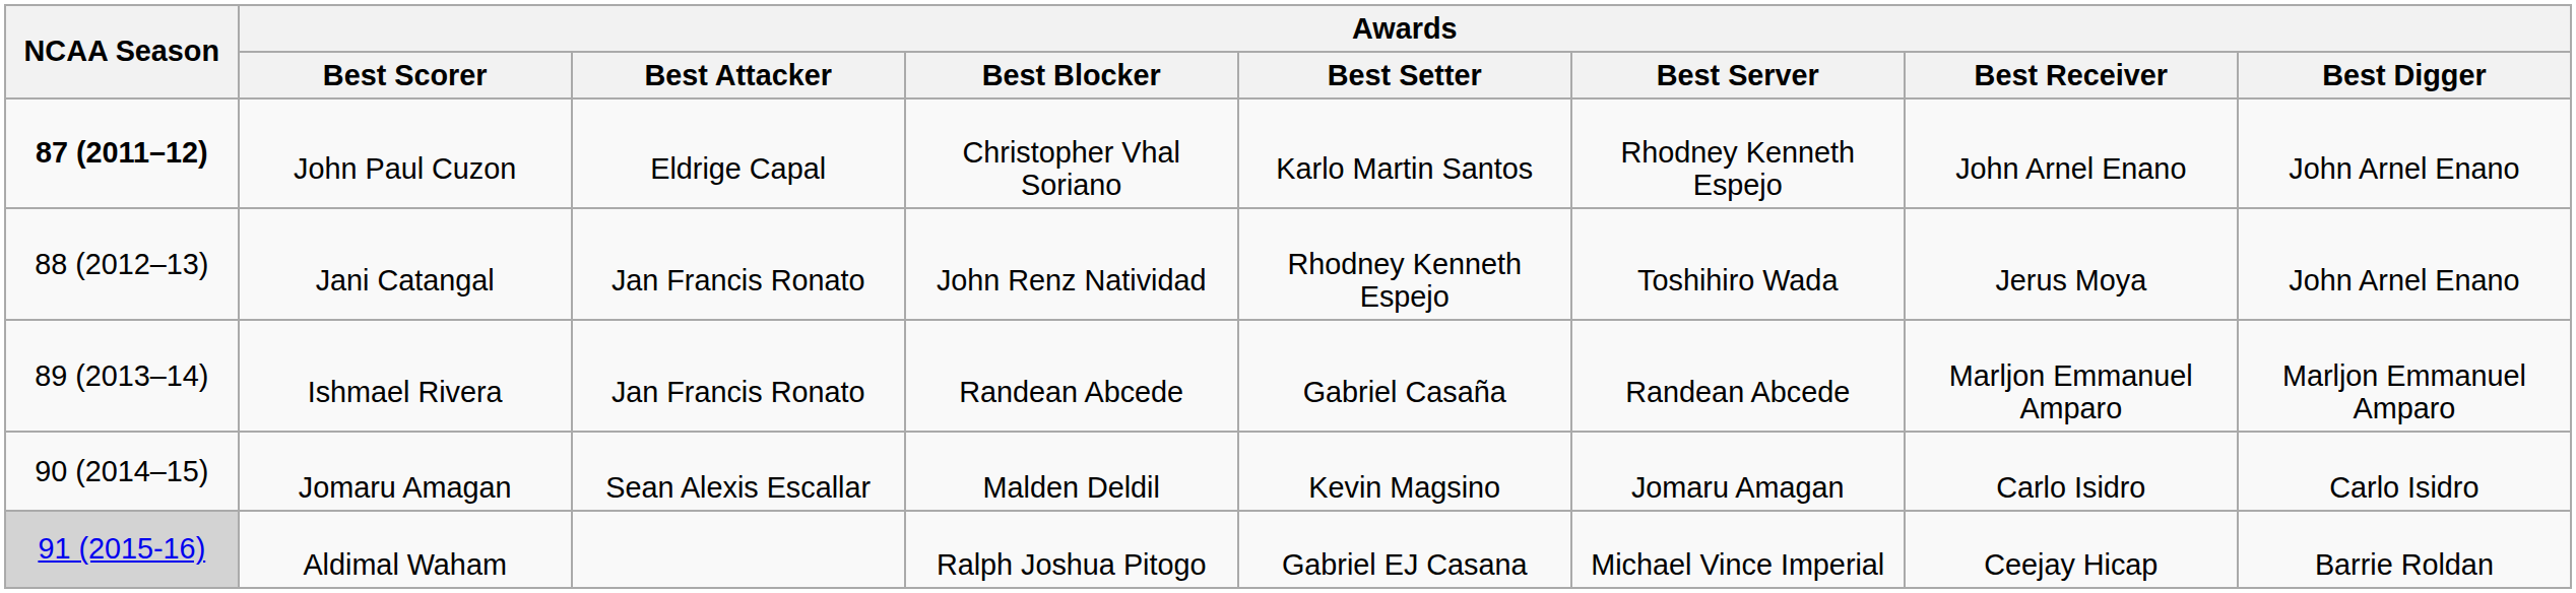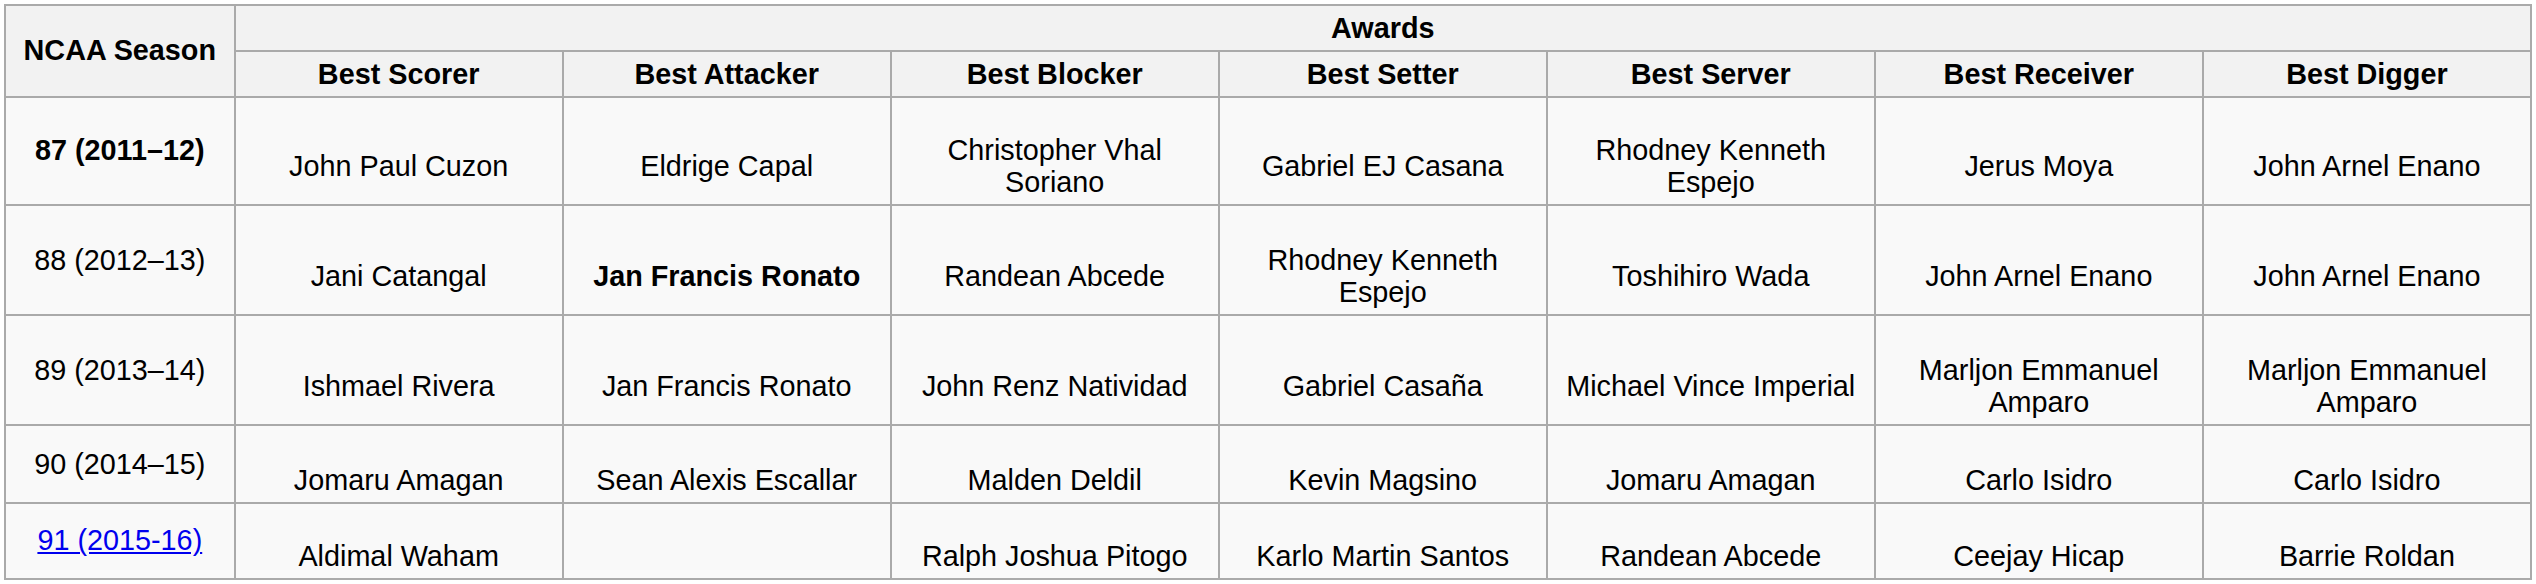 <table class="wikitable" width=100% style="font-size:90%; text-align:center;">
 <tr>
 <th width=7% rowspan=2>NCAA Season</th>
 <th colspan=10>Awards</th>
 </tr>
 <tr>
 <th width=10%>Best Scorer</th>
 <th width=10%>Best Attacker</th>
 <th width=10%>Best Blocker</th>
 <th width=10%>Best Setter</th>
 <th width=10%>Best Server</th>
 <th width=10%>Best Receiver</th>
 <th width=10%>Best Digger</th>
 </tr>
 <tr>
 <td><strong>87 (2011–12)</strong></td>
 <td><br>John Paul Cuzon</td>
 <td><br>Eldrige Capal</td>
 <td><br>Christopher Vhal Soriano</td>
-<td><br>Karlo Martin Santos</td>
+<td><br>Gabriel EJ Casana</td>
 <td><br>Rhodney Kenneth Espejo</td>
-<td><br>John Arnel Enano</td>
+<td><br>Jerus Moya</td>
 <td><br>John Arnel Enano</td>
 </tr>
 <tr>
 <td>88 (2012–13)</td>
 <td><br>Jani Catangal</td>
-<td><br>Jan Francis Ronato</td>
-<td><br>John Renz Natividad</td>
+<td><strong><br>Jan Francis Ronato</strong></td>
+<td><br>Randean Abcede</td>
 <td><br>Rhodney Kenneth Espejo</td>
 <td><br>Toshihiro Wada</td>
-<td><br>Jerus Moya</td>
+<td><br>John Arnel Enano</td>
 <td><br>John Arnel Enano</td>
 </tr>
 <tr>
 <td>89 (2013–14)</td>
 <td><br>Ishmael Rivera</td>
 <td><br>Jan Francis Ronato</td>
-<td><br>Randean Abcede</td>
+<td><br>John Renz Natividad</td>
 <td><br>Gabriel Casaña</td>
-<td><br>Randean Abcede</td>
+<td><br>Michael Vince Imperial</td>
 <td><br>Marljon Emmanuel Amparo</td>
 <td><br>Marljon Emmanuel Amparo</td>
 </tr>
 <tr>
 <td>90 (2014–15)</td>
 <td><br>Jomaru Amagan</td>
 <td><br>Sean Alexis Escallar</td>
 <td><br>Malden Deldil</td>
 <td><br>Kevin Magsino</td>
 <td><br>Jomaru Amagan</td>
 <td><br>Carlo Isidro</td>
 <td><br>Carlo Isidro</td>
 </tr>
 <tr>
-<td style="background: lightgrey;"><a href='#'>91 (2015-16)</a></td>
+<td><a href='#'>91 (2015-16)</a></td>
 <td><br>Aldimal Waham</td>
 <td></td>
 <td><br>Ralph Joshua Pitogo</td>
-<td><br>Gabriel EJ Casana</td>
-<td><br>Michael Vince Imperial</td>
+<td><br>Karlo Martin Santos</td>
+<td><br>Randean Abcede</td>
 <td><br>Ceejay Hicap</td>
 <td><br>Barrie Roldan</td>
 </tr>
 <tr>
 </tr>
 </table>
